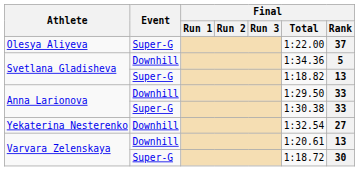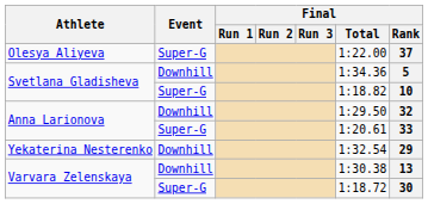 <table class="wikitable" style="font-size:90%">
 <tr>
 <th rowspan="2">Athlete</th>
 <th rowspan="2">Event</th>
 <th colspan="5">Final</th>
 </tr>
 <tr>
 <th>Run 1</th>
 <th>Run 2</th>
 <th>Run 3</th>
 <th>Total</th>
 <th>Rank</th>
 </tr>
 <tr>
 <td><a href='#'>Olesya Aliyeva</a></td>
 <td><a href='#'>Super-G</a></td>
 <td colspan=3 bgcolor="wheat"></td>
 <td align="center">1:22.00</td>
 <th align="center">37</th>
 </tr>
 <tr>
 <td rowspan=2><a href='#'>Svetlana Gladisheva</a></td>
 <td><a href='#'>Downhill</a></td>
 <td colspan=3 bgcolor="wheat"></td>
 <td align="center">1:34.36</td>
 <th align="center">5</th>
 </tr>
 <tr>
 <td><a href='#'>Super-G</a></td>
 <td colspan=3 bgcolor="wheat"></td>
 <td align="center">1:18.82</td>
-<th align="center">13</th>
+<th align="center">10</th>
 </tr>
 <tr>
 <td rowspan=2><a href='#'>Anna Larionova</a></td>
 <td><a href='#'>Downhill</a></td>
 <td colspan=3 bgcolor="wheat"></td>
 <td align="center">1:29.50</td>
-<th align="center">33</th>
+<th align="center">32</th>
 </tr>
 <tr>
 <td><a href='#'>Super-G</a></td>
 <td colspan=3 bgcolor="wheat"></td>
-<td align="center">1:30.38</td>
+<td align="center">1:20.61</td>
 <th align="center">33</th>
 </tr>
 <tr>
 <td><a href='#'>Yekaterina Nesterenko</a></td>
 <td><a href='#'>Downhill</a></td>
 <td colspan=3 bgcolor="wheat"></td>
 <td align="center">1:32.54</td>
-<th align="center">27</th>
+<th align="center">29</th>
 </tr>
 <tr>
 <td rowspan=2><a href='#'>Varvara Zelenskaya</a></td>
 <td><a href='#'>Downhill</a></td>
 <td colspan=3 bgcolor="wheat"></td>
-<td align="center">1:20.61</td>
+<td align="center">1:30.38</td>
 <th align="center">13</th>
 </tr>
 <tr>
 <td><a href='#'>Super-G</a></td>
 <td colspan=3 bgcolor="wheat"></td>
 <td align="center">1:18.72</td>
 <th align="center">30</th>
 </tr>
 </table>
